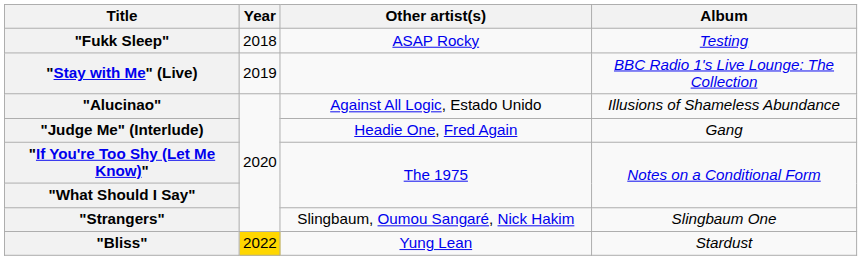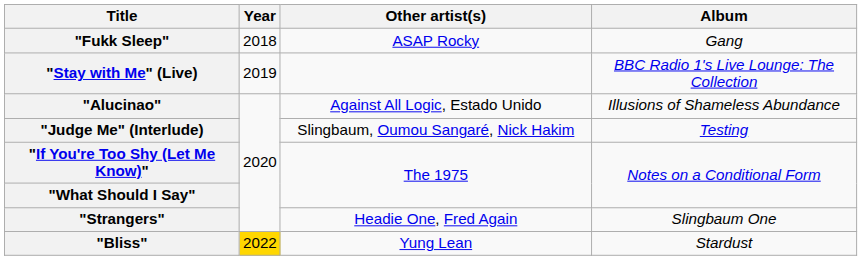 <table class="wikitable plainrowheaders" style="text-align:center;">
 <tr>
 <th scope="col" rowspan="1" style="width:15em;">Title</th>
 <th scope="col" rowspan="1" style="width:1em;">Year</th>
 <th scope="col" rowspan="1" style="width:20em;">Other artist(s)</th>
 <th scope="col" rowspan="1" style="width:17em;">Album</th>
 </tr>
 <tr>
 <th scope="row">"Fukk Sleep"</th>
 <td>2018</td>
 <td><a href='#'>ASAP Rocky</a></td>
-<td><em><a href='#'>Testing</a></em></td>
+<td><em>Gang</em></td>
 </tr>
 <tr>
 <th scope="row">"<a href='#'>Stay with Me</a>" (Live)</th>
 <td>2019</td>
 <td></td>
 <td><em><a href='#'>BBC Radio 1's Live Lounge: The Collection</a></em></td>
 </tr>
 <tr>
 <th scope="row">"Alucinao"</th>
 <td rowspan="5">2020</td>
 <td><a href='#'>Against All Logic</a>, Estado Unido</td>
 <td><em>Illusions of Shameless Abundance</em></td>
 </tr>
 <tr>
 <th scope="row">"Judge Me" (Interlude)</th>
-<td><a href='#'>Headie One</a>, <a href='#'>Fred Again</a></td>
-<td><em>Gang</em></td>
+<td>Slingbaum, <a href='#'>Oumou Sangaré</a>, <a href='#'>Nick Hakim</a></td>
+<td><em><a href='#'>Testing</a></em></td>
 </tr>
 <tr>
 <th scope="row">"<a href='#'>If You're Too Shy (Let Me Know)</a>"</th>
 <td rowspan="2"><a href='#'>The 1975</a></td>
 <td rowspan="2"><em><a href='#'>Notes on a Conditional Form</a></em></td>
 </tr>
 <tr>
 <th scope="row">"What Should I Say"</th>
 </tr>
 <tr>
 <th scope="row">"Strangers"</th>
-<td>Slingbaum, <a href='#'>Oumou Sangaré</a>, <a href='#'>Nick Hakim</a></td>
+<td><a href='#'>Headie One</a>, <a href='#'>Fred Again</a></td>
 <td><em>Slingbaum One</em></td>
 </tr>
 <tr>
 <th scope="row">"Bliss"</th>
 <td style="background: gold;">2022</td>
 <td><a href='#'>Yung Lean</a></td>
 <td><em>Stardust</em></td>
 </tr>
 </table>
